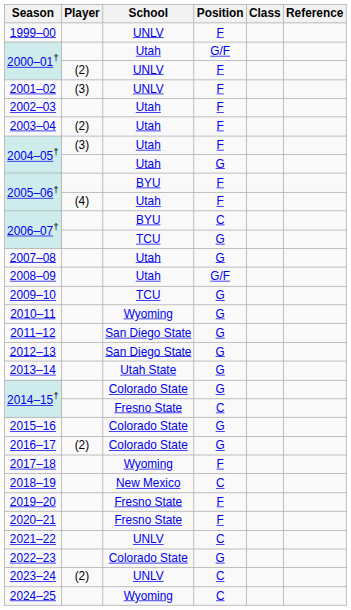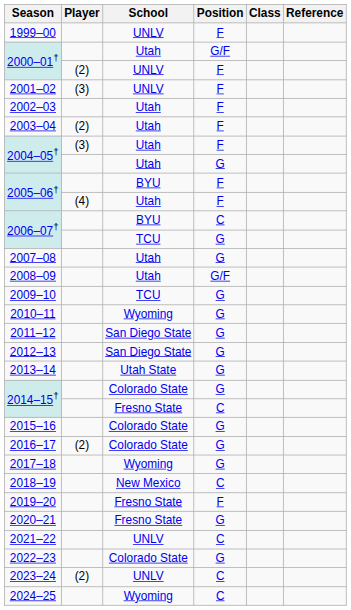 <table class="wikitable sortable">
 <tr>
 <th>Season</th>
 <th>Player</th>
 <th>School</th>
 <th>Position</th>
 <th>Class</th>
 <th class="unsortable">Reference</th>
 </tr>
 <tr align=center>
 <td><a href='#'>1999–00</a></td>
 <td></td>
 <td><a href='#'>UNLV</a></td>
 <td><a href='#'>F</a></td>
 <td></td>
 <td></td>
 </tr>
 <tr align=center>
 <td rowspan=2 bgcolor=#cfecec><a href='#'>2000–01</a><sup>†</sup></td>
 <td></td>
 <td><a href='#'>Utah</a></td>
 <td><a href='#'>G/F</a></td>
 <td></td>
 <td></td>
 </tr>
 <tr align=center>
 <td> (2)</td>
 <td><a href='#'>UNLV</a></td>
 <td><a href='#'>F</a></td>
 <td></td>
 <td></td>
 </tr>
 <tr align=center>
 <td><a href='#'>2001–02</a></td>
 <td> (3)</td>
 <td><a href='#'>UNLV</a></td>
 <td><a href='#'>F</a></td>
 <td></td>
 <td></td>
 </tr>
 <tr align=center>
 <td><a href='#'>2002–03</a></td>
 <td></td>
 <td><a href='#'>Utah</a></td>
 <td><a href='#'>F</a></td>
 <td></td>
 <td></td>
 </tr>
 <tr align=center>
 <td><a href='#'>2003–04</a></td>
 <td> (2)</td>
 <td><a href='#'>Utah</a></td>
 <td><a href='#'>F</a></td>
 <td></td>
 <td></td>
 </tr>
 <tr align=center>
 <td rowspan=2 bgcolor=#cfecec><a href='#'>2004–05</a><sup>†</sup></td>
 <td> (3)</td>
 <td><a href='#'>Utah</a></td>
 <td><a href='#'>F</a></td>
 <td></td>
 <td></td>
 </tr>
 <tr align=center>
 <td></td>
 <td><a href='#'>Utah</a></td>
 <td><a href='#'>G</a></td>
 <td></td>
 <td></td>
 </tr>
 <tr align=center>
 <td rowspan=2 bgcolor=#cfecec><a href='#'>2005–06</a><sup>†</sup></td>
 <td></td>
 <td><a href='#'>BYU</a></td>
 <td><a href='#'>F</a></td>
 <td></td>
 <td></td>
 </tr>
 <tr align=center>
 <td> (4)</td>
 <td><a href='#'>Utah</a></td>
 <td><a href='#'>F</a></td>
 <td></td>
 <td></td>
 </tr>
 <tr align=center>
 <td rowspan=2 bgcolor=#cfecec><a href='#'>2006–07</a><sup>†</sup></td>
 <td></td>
 <td><a href='#'>BYU</a></td>
 <td><a href='#'>C</a></td>
 <td></td>
 <td></td>
 </tr>
 <tr align=center>
 <td></td>
 <td><a href='#'>TCU</a></td>
 <td><a href='#'>G</a></td>
 <td></td>
 <td></td>
 </tr>
 <tr align=center>
 <td><a href='#'>2007–08</a></td>
 <td></td>
 <td><a href='#'>Utah</a></td>
 <td><a href='#'>G</a></td>
 <td></td>
 <td></td>
 </tr>
 <tr align=center>
 <td><a href='#'>2008–09</a></td>
 <td></td>
 <td><a href='#'>Utah</a></td>
 <td><a href='#'>G/F</a></td>
 <td></td>
 <td></td>
 </tr>
 <tr align=center>
 <td><a href='#'>2009–10</a></td>
 <td></td>
 <td><a href='#'>TCU</a></td>
 <td><a href='#'>G</a></td>
 <td></td>
 <td></td>
 </tr>
 <tr align=center>
 <td><a href='#'>2010–11</a></td>
 <td></td>
 <td><a href='#'>Wyoming</a></td>
 <td><a href='#'>G</a></td>
 <td></td>
 <td></td>
 </tr>
 <tr align=center>
 <td><a href='#'>2011–12</a></td>
 <td></td>
 <td><a href='#'>San Diego State</a></td>
 <td><a href='#'>G</a></td>
 <td></td>
 <td></td>
 </tr>
 <tr align=center>
 <td><a href='#'>2012–13</a></td>
 <td></td>
 <td><a href='#'>San Diego State</a></td>
 <td><a href='#'>G</a></td>
 <td></td>
 <td></td>
 </tr>
 <tr align=center>
 <td><a href='#'>2013–14</a></td>
 <td></td>
 <td><a href='#'>Utah State</a></td>
 <td><a href='#'>G</a></td>
 <td></td>
 <td></td>
 </tr>
 <tr align=center>
 <td rowspan=2 bgcolor=#cfecec><a href='#'>2014–15</a><sup>†</sup></td>
 <td></td>
 <td><a href='#'>Colorado State</a></td>
 <td><a href='#'>G</a></td>
 <td></td>
 <td></td>
 </tr>
 <tr align=center>
 <td></td>
 <td><a href='#'>Fresno State</a></td>
 <td><a href='#'>C</a></td>
 <td></td>
 <td></td>
 </tr>
 <tr align=center>
 <td><a href='#'>2015–16</a></td>
 <td></td>
 <td><a href='#'>Colorado State</a></td>
 <td><a href='#'>G</a></td>
 <td></td>
 <td></td>
 </tr>
 <tr align=center>
 <td><a href='#'>2016–17</a></td>
 <td> (2)</td>
 <td><a href='#'>Colorado State</a></td>
 <td><a href='#'>G</a></td>
 <td></td>
 <td></td>
 </tr>
 <tr align=center>
 <td><a href='#'>2017–18</a></td>
 <td></td>
 <td><a href='#'>Wyoming</a></td>
-<td><a href='#'>F</a></td>
+<td><a href='#'>G</a></td>
 <td></td>
 <td></td>
 </tr>
 <tr align=center>
 <td><a href='#'>2018–19</a></td>
 <td></td>
 <td><a href='#'>New Mexico</a></td>
 <td><a href='#'>C</a></td>
 <td></td>
 <td></td>
 </tr>
 <tr align=center>
 <td><a href='#'>2019–20</a></td>
 <td></td>
 <td><a href='#'>Fresno State</a></td>
 <td><a href='#'>F</a></td>
 <td></td>
 <td></td>
 </tr>
 <tr align=center>
 <td><a href='#'>2020–21</a></td>
 <td></td>
 <td><a href='#'>Fresno State</a></td>
-<td><a href='#'>F</a></td>
+<td><a href='#'>G</a></td>
 <td></td>
 <td></td>
 </tr>
 <tr align=center>
 <td><a href='#'>2021–22</a></td>
 <td></td>
 <td><a href='#'>UNLV</a></td>
 <td><a href='#'>C</a></td>
 <td></td>
 <td></td>
 </tr>
 <tr align=center>
 <td><a href='#'>2022–23</a></td>
 <td></td>
 <td><a href='#'>Colorado State</a></td>
 <td><a href='#'>G</a></td>
 <td></td>
 <td></td>
 </tr>
 <tr align=center>
 <td><a href='#'>2023–24</a></td>
 <td> (2)</td>
 <td><a href='#'>UNLV</a></td>
 <td><a href='#'>C</a></td>
 <td></td>
 <td></td>
 </tr>
 <tr align=center>
 <td><a href='#'>2024–25</a></td>
 <td></td>
 <td><a href='#'>Wyoming</a></td>
 <td><a href='#'>C</a></td>
 <td></td>
 <td></td>
 </tr>
 </table>
